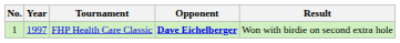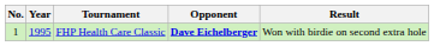 <table class="wikitable" style="font-size:95%;">
 <tr>
 <th>No.</th>
 <th>Year</th>
 <th>Tournament</th>
 <th>Opponent</th>
 <th>Result</th>
 </tr>
 <tr style="background:#D0F0C0;">
 <td align=center>1</td>
-<td><a href='#'>1997</a></td>
+<td><a href='#'>1995</a></td>
 <td><a href='#'>FHP Health Care Classic</a></td>
 <td><strong> <a href='#'>Dave Eichelberger</a></strong></td>
 <td>Won with birdie on second extra hole</td>
 </tr>
 </table>
